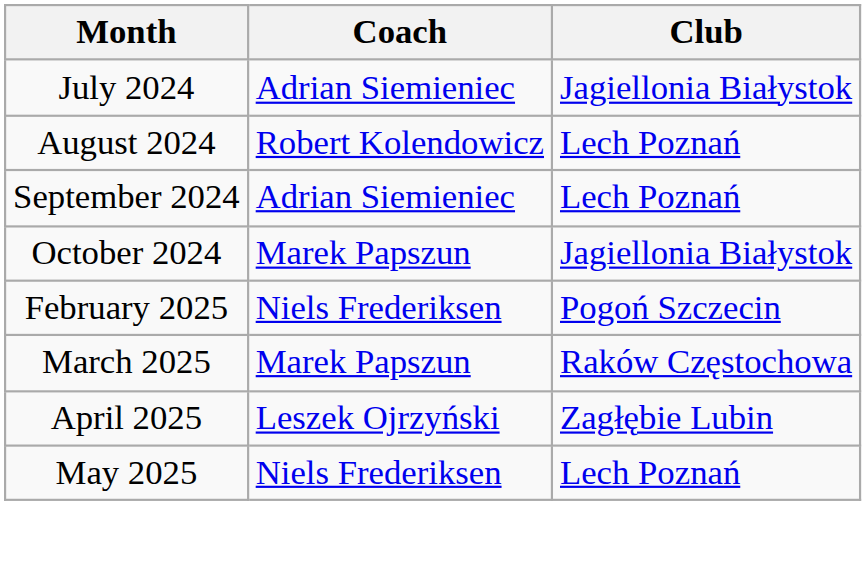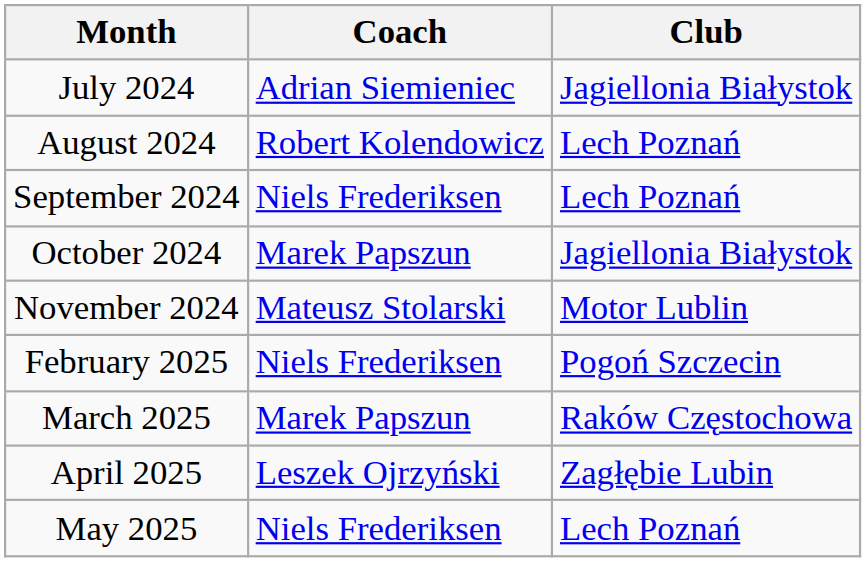 <table class="wikitable" style="text-align:center">
 <tr>
 <th>Month</th>
 <th>Coach</th>
 <th>Club</th>
 </tr>
 <tr>
 <td>July 2024</td>
 <td style="text-align:left"> <a href='#'>Adrian Siemieniec</a></td>
 <td style="text-align:left"><a href='#'>Jagiellonia Białystok</a></td>
 </tr>
 <tr>
 <td>August 2024</td>
 <td style="text-align:left"> <a href='#'>Robert Kolendowicz</a></td>
 <td style="text-align:left"><a href='#'>Lech Poznań</a></td>
 </tr>
 <tr>
 <td>September 2024</td>
-<td style="text-align:left"> <a href='#'>Adrian Siemieniec</a></td>
+<td style="text-align:left"> <a href='#'>Niels Frederiksen</a></td>
 <td style="text-align:left"><a href='#'>Lech Poznań</a></td>
 </tr>
 <tr>
 <td>October 2024</td>
 <td style="text-align:left"> <a href='#'>Marek Papszun</a></td>
 <td style="text-align:left"><a href='#'>Jagiellonia Białystok</a></td>
+</tr>
+<tr>
+<td>November 2024</td>
+<td style="text-align:left"> <a href='#'>Mateusz Stolarski</a></td>
+<td style="text-align:left"><a href='#'>Motor Lublin</a></td>
 </tr>
 <tr>
 <td>February 2025</td>
 <td style="text-align:left"> <a href='#'>Niels Frederiksen</a></td>
 <td style="text-align:left"><a href='#'>Pogoń Szczecin</a></td>
 </tr>
 <tr>
 <td>March 2025</td>
 <td style="text-align:left"> <a href='#'>Marek Papszun</a></td>
 <td style="text-align:left"><a href='#'>Raków Częstochowa</a></td>
 </tr>
 <tr>
 <td>April 2025</td>
 <td style="text-align:left"> <a href='#'>Leszek Ojrzyński</a></td>
 <td style="text-align:left"><a href='#'>Zagłębie Lubin</a></td>
 </tr>
 <tr>
 <td>May 2025</td>
 <td style="text-align:left"> <a href='#'>Niels Frederiksen</a></td>
 <td style="text-align:left"><a href='#'>Lech Poznań</a></td>
 </tr>
 </table>
